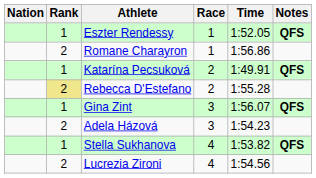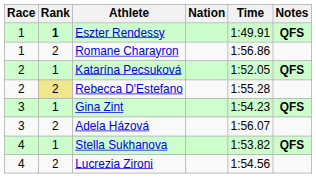 <table class="wikitable sortable" style="text-align:center;">
 <tr>
-<th>Nation</th>
+<th>Race</th>
 <th>Rank</th>
 <th>Athlete</th>
-<th>Race</th>
+<th>Nation</th>
 <th>Time</th>
 <th>Notes</th>
 </tr>
 <tr bgcolor=ccffcc>
+<td>1</td>
+<td><strong>1</strong></td>
+<td align=left><a href='#'>Eszter Rendessy</a></td>
 <td align=left></td>
+<td>1:49.91</td>
+<td><strong>QFS</strong></td>
+</tr>
+<tr>
 <td>1</td>
-<td align=left><a href='#'>Eszter Rendessy</a></td>
+<td>2</td>
+<td align=left><a href='#'>Romane Charayron</a></td>
+<td align=left></td>
+<td>1:56.86</td>
+<td></td>
+</tr>
+<tr bgcolor=ccffcc>
+<td>2</td>
 <td>1</td>
+<td align=left><a href='#'>Katarína Pecsuková</a></td>
+<td align=left></td>
 <td>1:52.05</td>
 <td><strong>QFS</strong></td>
 </tr>
 <tr>
-<td align=left></td>
 <td>2</td>
-<td align=left><a href='#'>Romane Charayron</a></td>
-<td>1</td>
-<td>1:56.86</td>
-<td></td>
-</tr>
-<tr bgcolor=ccffcc>
-<td align=left></td>
-<td>1</td>
-<td align=left><a href='#'>Katarína Pecsuková</a></td>
-<td>2</td>
-<td>1:49.91</td>
-<td><strong>QFS</strong></td>
-</tr>
-<tr>
-<td align=left></td>
 <td style="background: khaki;">2</td>
 <td align=left><a href='#'>Rebecca D'Estefano</a></td>
-<td>2</td>
+<td align=left></td>
 <td>1:55.28</td>
 <td></td>
 </tr>
 <tr bgcolor=ccffcc>
-<td align=left></td>
+<td>3</td>
 <td>1</td>
 <td align=left><a href='#'>Gina Zint</a></td>
-<td>3</td>
-<td>1:56.07</td>
+<td align=left></td>
+<td>1:54.23</td>
 <td><strong>QFS</strong></td>
 </tr>
 <tr>
-<td align=left></td>
+<td>3</td>
 <td>2</td>
 <td align=left><a href='#'>Adela Házová</a></td>
-<td>3</td>
-<td>1:54.23</td>
+<td align=left></td>
+<td>1:56.07</td>
 <td></td>
 </tr>
 <tr bgcolor=ccffcc>
-<td align=left></td>
+<td>4</td>
 <td>1</td>
 <td align=left><a href='#'>Stella Sukhanova</a></td>
-<td>4</td>
+<td align=left></td>
 <td>1:53.82</td>
 <td><strong>QFS</strong></td>
 </tr>
 <tr>
-<td align=left></td>
+<td>4</td>
 <td>2</td>
 <td align=left><a href='#'>Lucrezia Zironi</a></td>
-<td>4</td>
+<td align=left></td>
 <td>1:54.56</td>
 <td></td>
 </tr>
 </table>
